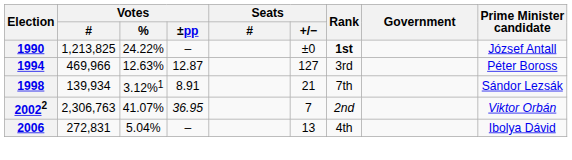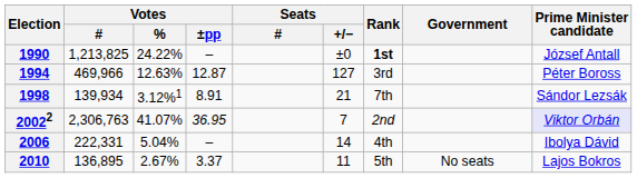 <table class="wikitable" style="text-align:center; line-height:16px">
 <tr>
 <th rowspan="2" style="width:60px;">Election</th>
 <th colspan="3">Votes</th>
 <th colspan="2">Seats</th>
 <th rowspan="2" style="width:30px;">Rank</th>
 <th rowspan="2" style="width:145px;">Government</th>
 <th rowspan="2">Prime Minister<br>candidate</th>
 </tr>
 <tr>
 <th style="width:75px;">#</th>
 <th style="width:45px;">%</th>
 <th style="width:48px;">±<a href='#'>pp</a></th>
 <th style="width:100px;">#</th>
 <th style="width:40px;">+/−</th>
 </tr>
 <tr>
 <th><a href='#'>1990</a></th>
 <td>1,213,825</td>
 <td>24.22%</td>
 <td>–</td>
 <td></td>
 <td>±0</td>
 <td><strong>1st</strong></td>
 <td></td>
 <td><a href='#'>József Antall</a></td>
 </tr>
 <tr>
 <th><a href='#'>1994</a></th>
 <td>469,966</td>
 <td>12.63%</td>
 <td>12.87</td>
 <td></td>
 <td> 127</td>
 <td>3rd</td>
 <td></td>
 <td><a href='#'>Péter Boross</a></td>
 </tr>
 <tr>
 <th><a href='#'>1998</a></th>
 <td>139,934</td>
 <td>3.12%<sup>1</sup></td>
 <td>8.91</td>
 <td></td>
 <td> 21</td>
 <td>7th</td>
 <td></td>
 <td><a href='#'>Sándor Lezsák</a></td>
 </tr>
 <tr>
 <th><a href='#'>2002</a><sup>2</sup></th>
 <td>2,306,763</td>
 <td>41.07%</td>
 <td><em>36.95</em></td>
 <td></td>
 <td> 7</td>
 <td><em>2nd</em></td>
 <td></td>
-<td><em><a href='#'>Viktor Orbán</a></em> </td>
+<td style="background: lavender;"><em><a href='#'>Viktor Orbán</a></em> </td>
 </tr>
 <tr>
 <th><a href='#'>2006</a></th>
-<td>272,831</td>
+<td>222,331</td>
 <td>5.04%</td>
 <td>–</td>
 <td></td>
-<td> 13</td>
+<td> 14</td>
 <td>4th</td>
 <td></td>
 <td><a href='#'>Ibolya Dávid</a></td>
 </tr>
+<tr>
+<th><a href='#'>2010</a></th>
+<td>136,895</td>
+<td>2.67%</td>
+<td>3.37</td>
+<td></td>
+<td> 11</td>
+<td>5th</td>
+<td>No seats</td>
+<td><a href='#'>Lajos Bokros</a></td>
+</tr>
 </table>
